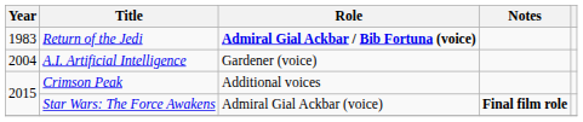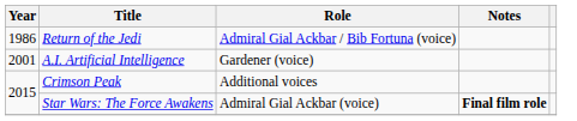 <table class="wikitable">
 <tr>
 <th>Year</th>
 <th>Title</th>
 <th>Role</th>
 <th>Notes</th>
 <th></th>
 </tr>
 <tr>
-<td>1983</td>
+<td>1986</td>
 <td><em><a href='#'>Return of the Jedi</a></em></td>
-<td><strong><a href='#'>Admiral Gial Ackbar</a> / <a href='#'>Bib Fortuna</a> (voice)</strong></td>
+<td><a href='#'>Admiral Gial Ackbar</a> / <a href='#'>Bib Fortuna</a> (voice)</td>
 <td></td>
 <td></td>
 </tr>
 <tr>
-<td>2004</td>
+<td>2001</td>
 <td><em><a href='#'>A.I. Artificial Intelligence</a></em></td>
 <td>Gardener (voice)</td>
 <td></td>
 <td></td>
 </tr>
 <tr>
 <td rowspan="2">2015</td>
 <td><em><a href='#'>Crimson Peak</a></em></td>
 <td>Additional voices</td>
 <td></td>
 <td></td>
 </tr>
 <tr>
 <td><em><a href='#'>Star Wars: The Force Awakens</a></em></td>
 <td>Admiral Gial Ackbar (voice)</td>
 <td><strong>Final film role</strong></td>
 <td></td>
 </tr>
 <tr>
 </tr>
 </table>
